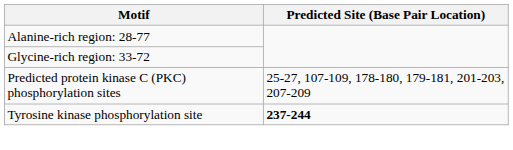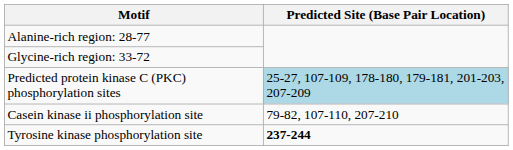 <table class="wikitable">
 <tr>
 <th>Motif</th>
 <th>Predicted Site (Base Pair Location)</th>
 </tr>
 <tr>
 <td>Alanine-rich region: 28-77</td>
 </tr>
 <tr>
 <td>Glycine-rich region: 33-72</td>
 </tr>
 <tr>
 <td>Predicted protein kinase C (PKC) phosphorylation sites</td>
-<td>25-27, 107-109, 178-180, 179-181, 201-203, 207-209</td>
+<td style="background: lightblue;">25-27, 107-109, 178-180, 179-181, 201-203, 207-209</td>
+</tr>
+<tr>
+<td>Casein kinase ii phosphorylation site</td>
+<td>79-82, 107-110, 207-210</td>
 </tr>
 <tr>
 <td>Tyrosine kinase phosphorylation site</td>
 <td><strong>237-244</strong></td>
 </tr>
 </table>
